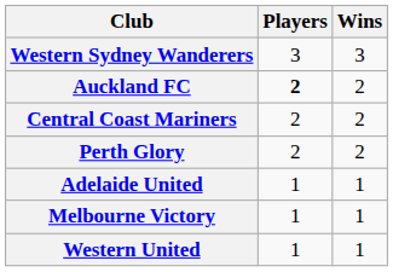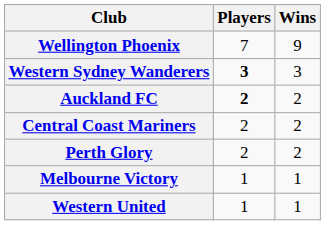 <table class="wikitable sortable plainrowheaders" style=text-align:center>
 <tr>
 <th scope=col>Club</th>
 <th scope=col>Players</th>
 <th scope=col>Wins</th>
 </tr>
 <tr>
+<th scope=row><a href='#'>Wellington Phoenix</a></th>
+<td>7</td>
+<td>9</td>
+</tr>
+<tr>
 <th scope=row><a href='#'>Western Sydney Wanderers</a></th>
-<td>3</td>
+<td><strong>3</strong></td>
 <td>3</td>
 </tr>
 <tr>
 <th scope=row><a href='#'>Auckland FC</a></th>
 <td><strong>2</strong></td>
 <td>2</td>
 </tr>
 <tr>
 <th scope=row><a href='#'>Central Coast Mariners</a></th>
 <td>2</td>
 <td>2</td>
 </tr>
 <tr>
 <th scope=row><a href='#'>Perth Glory</a></th>
 <td>2</td>
 <td>2</td>
 </tr>
 <tr>
-<th scope=row><a href='#'>Adelaide United</a></th>
-<td>1</td>
-<td>1</td>
-</tr>
-<tr>
 <th scope=row><a href='#'>Melbourne Victory</a></th>
 <td>1</td>
 <td>1</td>
 </tr>
 <tr>
 <th scope=row><a href='#'>Western United</a></th>
 <td>1</td>
 <td>1</td>
 </tr>
 </table>
